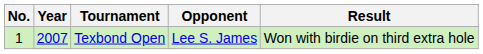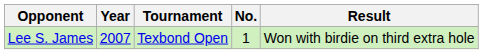 <table class="wikitable" style="font-size:95%;">
 <tr>
-<th>No.</th>
+<th>Opponent</th>
 <th>Year</th>
 <th>Tournament</th>
-<th>Opponent</th>
+<th>No.</th>
 <th>Result</th>
 </tr>
 <tr style="background:#D0F0C0;">
-<td align=center>1</td>
+<td> <a href='#'>Lee S. James</a></td>
 <td><a href='#'>2007</a></td>
 <td><a href='#'>Texbond Open</a></td>
-<td> <a href='#'>Lee S. James</a></td>
+<td align=center>1</td>
 <td>Won with birdie on third extra hole</td>
 </tr>
 </table>
